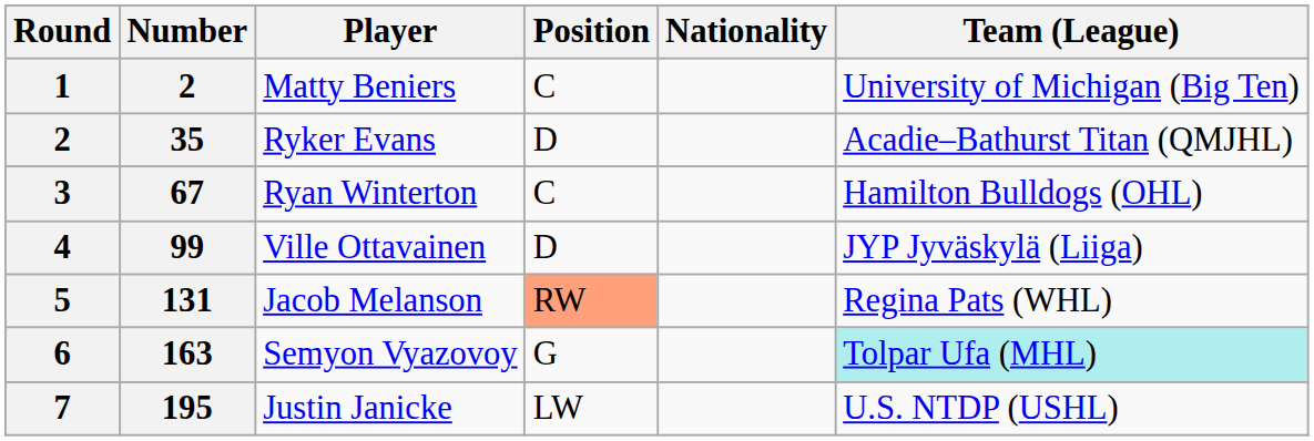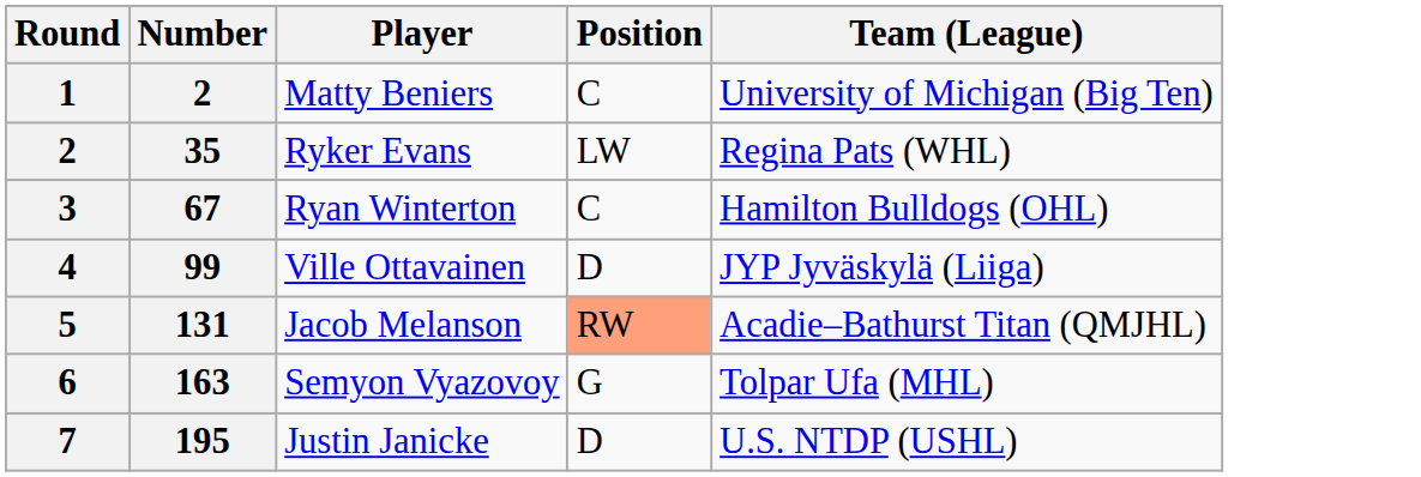 <table class="wikitable">
 <tr>
 <th scope="col">Round</th>
 <th scope="col">Number</th>
 <th scope="col">Player</th>
 <th scope="col">Position</th>
-<th scope="col">Nationality</th>
 <th scope="col">Team (League)</th>
 </tr>
 <tr>
 <th scope="row">1</th>
 <th scope="row">2</th>
 <td><a href='#'>Matty Beniers</a></td>
 <td>C</td>
-<td></td>
 <td><a href='#'>University of Michigan</a> (<a href='#'>Big Ten</a>)</td>
 </tr>
 <tr>
 <th scope="row">2</th>
 <th scope="row">35</th>
 <td><a href='#'>Ryker Evans</a></td>
-<td>D</td>
-<td></td>
-<td><a href='#'>Acadie–Bathurst Titan</a> (QMJHL)</td>
+<td>LW</td>
+<td><a href='#'>Regina Pats</a> (WHL)</td>
 </tr>
 <tr>
 <th scope="row">3</th>
 <th scope="row">67</th>
 <td><a href='#'>Ryan Winterton</a></td>
 <td>C</td>
-<td></td>
 <td><a href='#'>Hamilton Bulldogs</a> (<a href='#'>OHL</a>)</td>
 </tr>
 <tr>
 <th scope="row">4</th>
 <th scope="row">99</th>
 <td><a href='#'>Ville Ottavainen</a></td>
 <td>D</td>
-<td></td>
 <td><a href='#'>JYP Jyväskylä</a> (<a href='#'>Liiga</a>)</td>
 </tr>
 <tr>
 <th scope="row">5</th>
 <th scope="row">131</th>
 <td><a href='#'>Jacob Melanson</a></td>
 <td style="background: lightsalmon;">RW</td>
-<td></td>
-<td><a href='#'>Regina Pats</a> (WHL)</td>
+<td><a href='#'>Acadie–Bathurst Titan</a> (QMJHL)</td>
 </tr>
 <tr>
 <th scope="row">6</th>
 <th scope="row">163</th>
 <td><a href='#'>Semyon Vyazovoy</a></td>
 <td>G</td>
-<td></td>
-<td style="background: paleturquoise;"><a href='#'>Tolpar Ufa</a> (<a href='#'>MHL</a>)</td>
+<td><a href='#'>Tolpar Ufa</a> (<a href='#'>MHL</a>)</td>
 </tr>
 <tr>
 <th scope="row">7</th>
 <th scope="row">195</th>
 <td><a href='#'>Justin Janicke</a></td>
-<td>LW</td>
-<td></td>
+<td>D</td>
 <td><a href='#'>U.S. NTDP</a> (<a href='#'>USHL</a>)</td>
 </tr>
 </table>
